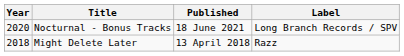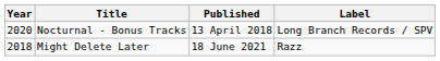 <table class="wikitable">
 <tr>
 <th>Year</th>
 <th>Title</th>
 <th>Published</th>
 <th>Label</th>
 </tr>
 <tr>
 <td>2020</td>
 <td>Nocturnal - Bonus Tracks</td>
-<td>18 June 2021</td>
+<td>13 April 2018</td>
 <td>Long Branch Records / SPV</td>
 </tr>
 <tr>
 <td>2018</td>
 <td>Might Delete Later</td>
-<td>13 April 2018</td>
+<td>18 June 2021</td>
 <td>Razz</td>
 </tr>
 </table>
